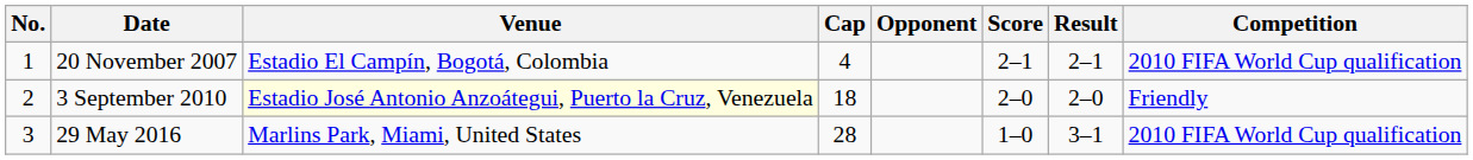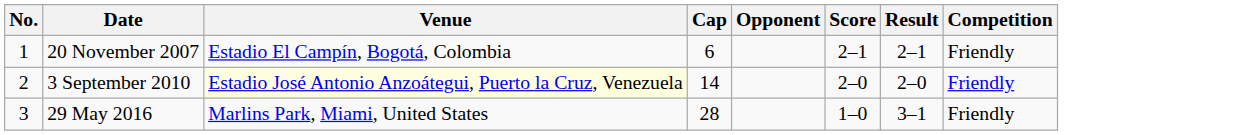 <table class="wikitable sortable">
 <tr>
 <th scope="col">No.</th>
 <th scope="col" data-sort-type="date">Date</th>
 <th scope="col">Venue</th>
 <th scope="col">Cap</th>
 <th scope="col">Opponent</th>
 <th scope="col">Score</th>
 <th scope="col">Result</th>
 <th scope="col">Competition</th>
 </tr>
 <tr>
 <td style="text-align:center">1</td>
 <td>20 November 2007</td>
 <td><a href='#'>Estadio El Campín</a>, <a href='#'>Bogotá</a>, Colombia</td>
-<td style="text-align:center">4</td>
+<td style="text-align:center">6</td>
 <td></td>
 <td style="text-align:center">2–1</td>
 <td style="text-align:center">2–1</td>
-<td><a href='#'>2010 FIFA World Cup qualification</a></td>
+<td>Friendly</td>
 </tr>
 <tr>
 <td style="text-align:center">2</td>
 <td>3 September 2010</td>
 <td style="background: lightyellow;"><a href='#'>Estadio José Antonio Anzoátegui</a>, <a href='#'>Puerto la Cruz</a>, Venezuela</td>
-<td style="text-align:center">18</td>
+<td style="text-align:center">14</td>
 <td></td>
 <td style="text-align:center">2–0</td>
 <td style="text-align:center">2–0</td>
 <td><a href='#'>Friendly</a></td>
 </tr>
 <tr>
 <td style="text-align:center">3</td>
 <td>29 May 2016</td>
 <td><a href='#'>Marlins Park</a>, <a href='#'>Miami</a>, United States</td>
 <td style="text-align:center">28</td>
 <td></td>
 <td style="text-align:center">1–0</td>
 <td style="text-align:center">3–1</td>
-<td><a href='#'>2010 FIFA World Cup qualification</a></td>
+<td>Friendly</td>
 </tr>
 </table>
